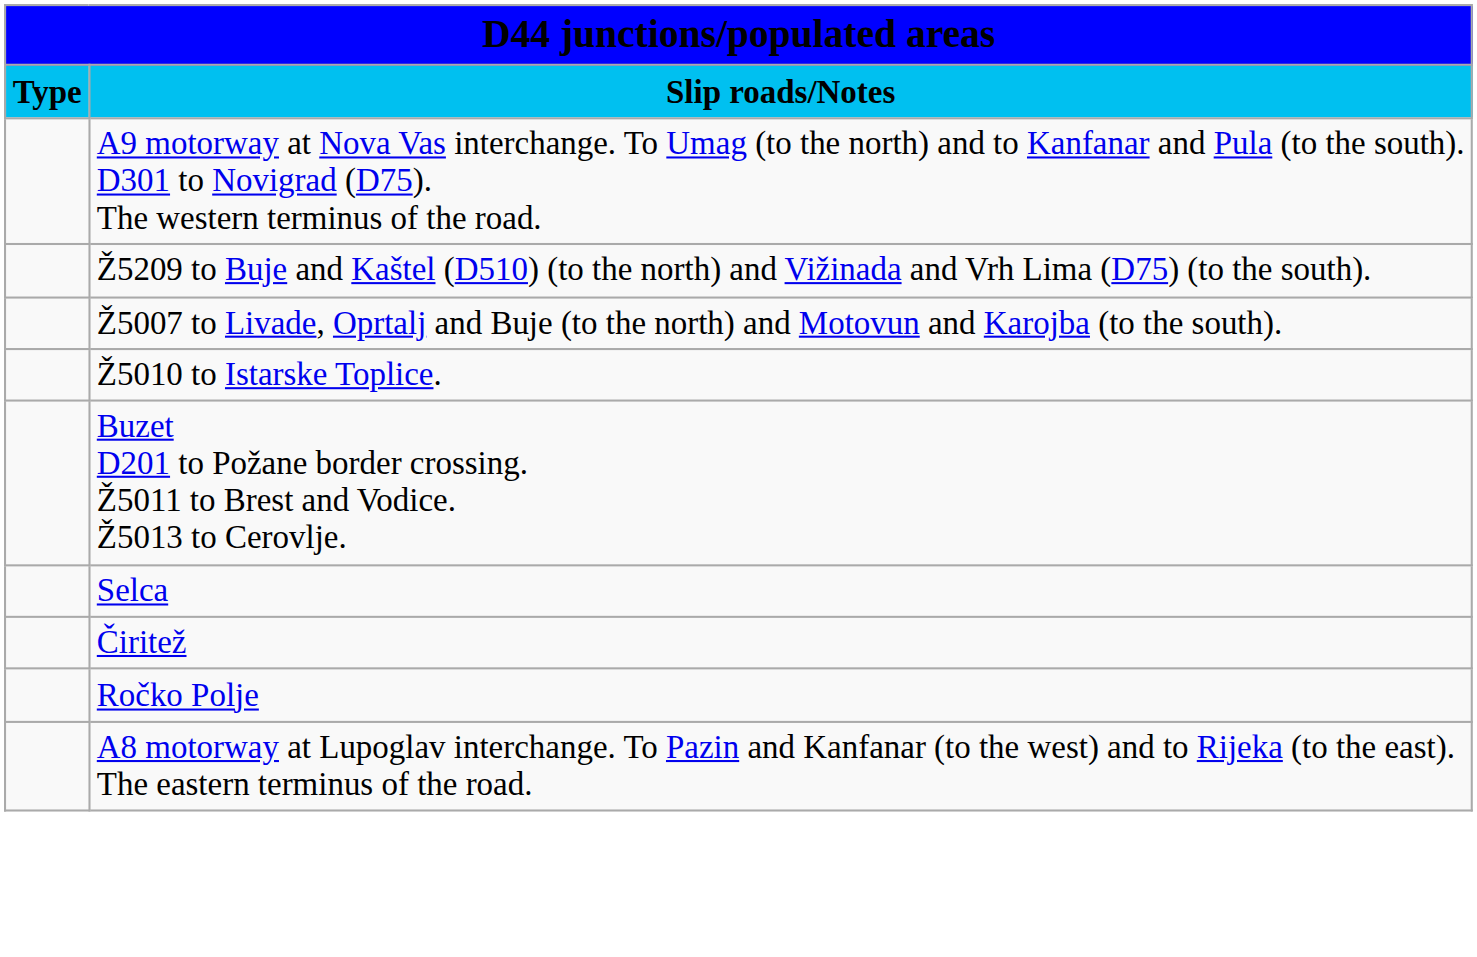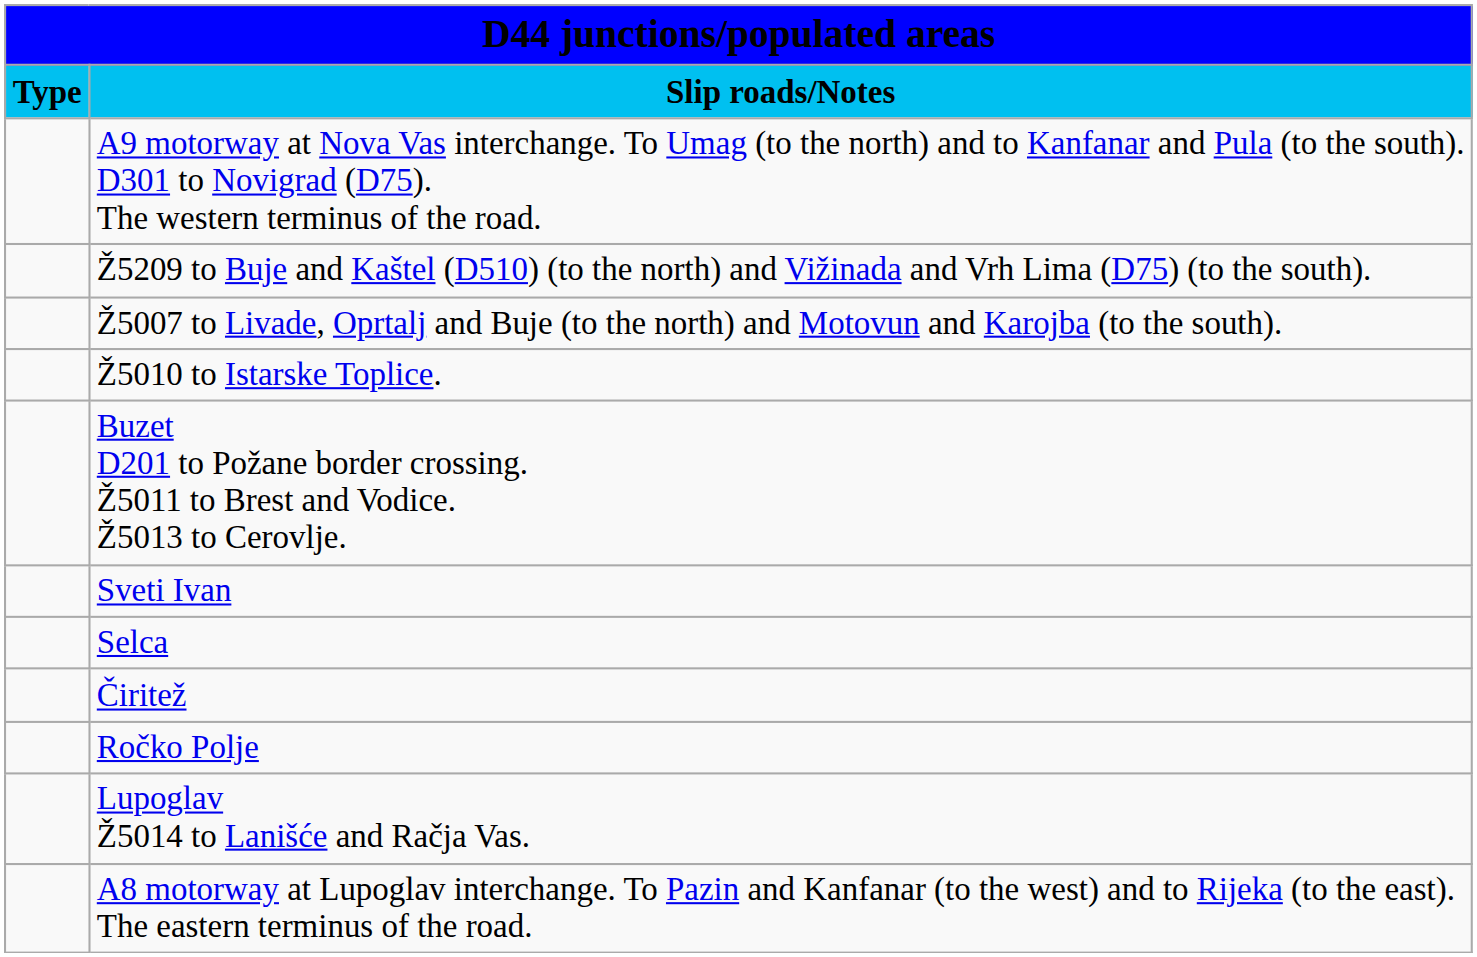 <table class="wikitable">
 <tr>
 <td colspan=2 bgcolor=blue align=center style=margin-top:15><span><big><strong>D44 junctions/populated areas</strong></big></span></td>
 </tr>
 <tr>
 <td align=center bgcolor=00c0f0><strong>Type</strong></td>
 <td align=center bgcolor=00c0f0><strong>Slip roads/Notes</strong></td>
 </tr>
 <tr>
 <td><br></td>
 <td> <a href='#'>A9 motorway</a> at <a href='#'>Nova Vas</a> interchange. To <a href='#'>Umag</a> (to the north) and to <a href='#'>Kanfanar</a> and <a href='#'>Pula</a> (to the south).<br> <a href='#'>D301</a> to <a href='#'>Novigrad</a> (<a href='#'>D75</a>).<br>The western terminus of the road.</td>
 </tr>
 <tr>
 <td></td>
 <td>Ž5209 to <a href='#'>Buje</a> and <a href='#'>Kaštel</a> (<a href='#'>D510</a>) (to the north) and <a href='#'>Vižinada</a> and Vrh Lima (<a href='#'>D75</a>) (to the south).</td>
 </tr>
 <tr>
 <td></td>
 <td>Ž5007 to <a href='#'>Livade</a>, <a href='#'>Oprtalj</a> and Buje (to the north) and <a href='#'>Motovun</a> and <a href='#'>Karojba</a> (to the south).</td>
 </tr>
 <tr>
 <td></td>
 <td>Ž5010 to <a href='#'>Istarske Toplice</a>.</td>
 </tr>
 <tr>
 <td></td>
 <td><a href='#'>Buzet</a><br> <a href='#'>D201</a> to Požane border crossing.<br>Ž5011 to Brest and Vodice.<br>Ž5013 to Cerovlje.</td>
 </tr>
 <tr>
 <td></td>
+<td><a href='#'>Sveti Ivan</a></td>
+</tr>
+<tr>
+<td></td>
 <td><a href='#'>Selca</a></td>
 </tr>
 <tr>
 <td></td>
 <td><a href='#'>Čiritež</a></td>
 </tr>
 <tr>
 <td></td>
 <td><a href='#'>Ročko Polje</a></td>
 </tr>
 <tr>
 <td></td>
+<td><a href='#'>Lupoglav</a><br>Ž5014 to <a href='#'>Lanišće</a> and Račja Vas.</td>
+</tr>
+<tr>
+<td></td>
 <td> <a href='#'>A8 motorway</a> at Lupoglav interchange. To <a href='#'>Pazin</a> and Kanfanar (to the west) and to <a href='#'>Rijeka</a> (to the east).<br>The eastern terminus of the road.</td>
 </tr>
 </table>
